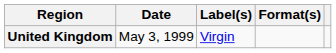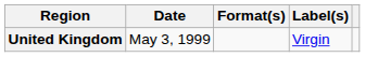 <table class="wikitable plainrowheaders">
 <tr>
 <th scope="col">Region</th>
 <th scope="col">Date</th>
+<th scope="col">Format(s)</th>
 <th scope="col">Label(s)</th>
-<th scope="col">Format(s)</th>
 <th scope="col"></th>
 </tr>
 <tr>
 <th scope="row">United Kingdom</th>
 <td>May 3, 1999</td>
+<td></td>
 <td><a href='#'>Virgin</a></td>
-<td></td>
 <td></td>
 </tr>
 </table>
